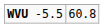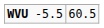 <table class="wikitable">
 <tr align="center">
 </tr>
 <tr align="center">
 <td><strong>WVU</strong> -5.5</td>
-<td>60.8</td>
+<td>60.5</td>
 </tr>
 </table>
